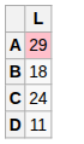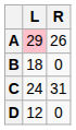 <table class="wikitable floatright" style="font-size:90%;text-align:center;">
 <tr>
 <th></th>
 <th>L</th>
+<th>R</th>
 </tr>
 <tr>
 <th>A</th>
 <td style="background: pink;">29</td>
+<td>26</td>
 </tr>
 <tr>
 <th>B</th>
 <td>18</td>
+<td>0</td>
 </tr>
 <tr>
 <th>C</th>
 <td>24</td>
+<td>31</td>
 </tr>
 <tr>
 <th>D</th>
-<td>11</td>
+<td>12</td>
+<td>0</td>
 </tr>
 </table>
